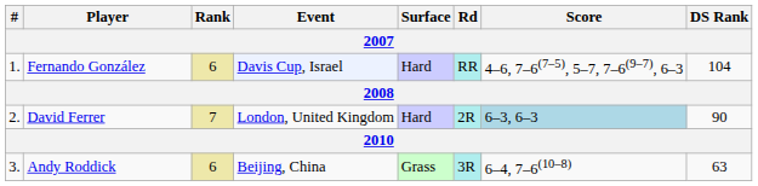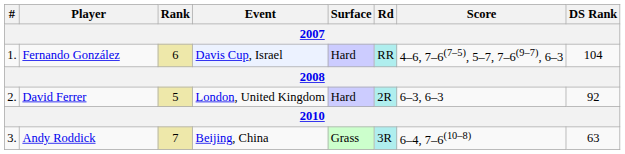 <table class="wikitable sortable">
 <tr>
 <th>#</th>
 <th width=170>Player</th>
 <th>Rank</th>
 <th>Event</th>
 <th>Surface</th>
 <th>Rd</th>
 <th>Score</th>
 <th>DS Rank</th>
 </tr>
 <tr>
 <th colspan=8><a href='#'>2007</a></th>
 </tr>
 <tr>
 <td>1.</td>
 <td> <a href='#'>Fernando González</a></td>
 <td align=center bgcolor=eee8aa>6</td>
 <td style=background:#ecf2ff><a href='#'>Davis Cup</a>, Israel</td>
 <td style="background:#ccf;">Hard</td>
 <td bgcolor=afeeee>RR</td>
 <td>4–6, 7–6<sup>(7–5)</sup>, 5–7, 7–6<sup>(9–7)</sup>, 6–3</td>
 <td align=center>104</td>
 </tr>
 <tr>
 <th colspan=8><a href='#'>2008</a></th>
 </tr>
 <tr>
 <td>2.</td>
 <td> <a href='#'>David Ferrer</a></td>
-<td align=center bgcolor=eee8aa>7</td>
+<td align=center bgcolor=eee8aa>5</td>
 <td><a href='#'>London</a>, United Kingdom</td>
 <td style="background:#ccf;">Hard</td>
 <td bgcolor=afeeee>2R</td>
-<td style="background: lightblue;">6–3, 6–3</td>
-<td align=center>90</td>
+<td>6–3, 6–3</td>
+<td align=center>92</td>
 </tr>
 <tr>
 <th colspan=8><a href='#'>2010</a></th>
 </tr>
 <tr>
 <td>3.</td>
 <td> <a href='#'>Andy Roddick</a></td>
-<td align=center bgcolor=eee8aa>6</td>
+<td align=center bgcolor=eee8aa>7</td>
 <td><a href='#'>Beijing</a>, China</td>
 <td style="background:#cfc;">Grass</td>
 <td bgcolor=afeeee>3R</td>
 <td>6–4, 7–6<sup>(10–8)</sup></td>
 <td align=center>63</td>
 </tr>
 </table>
